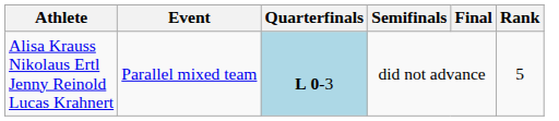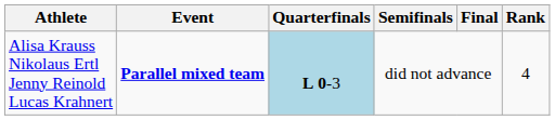 <table class="wikitable">
 <tr>
 <th>Athlete</th>
 <th>Event</th>
 <th>Quarterfinals</th>
 <th>Semifinals</th>
 <th>Final</th>
 <th>Rank</th>
 </tr>
 <tr>
 <td><a href='#'>Alisa Krauss</a><br><a href='#'>Nikolaus Ertl</a><br><a href='#'>Jenny Reinold</a><br><a href='#'>Lucas Krahnert</a></td>
-<td><a href='#'>Parallel mixed team</a></td>
+<td><strong><a href='#'>Parallel mixed team</a></strong></td>
 <td align="center" style="background: lightblue;"><br><strong>L</strong> <strong>0</strong>-3</td>
 <td align="center" colspan=2>did not advance</td>
-<td align="center">5</td>
+<td align="center">4</td>
 </tr>
 </table>
